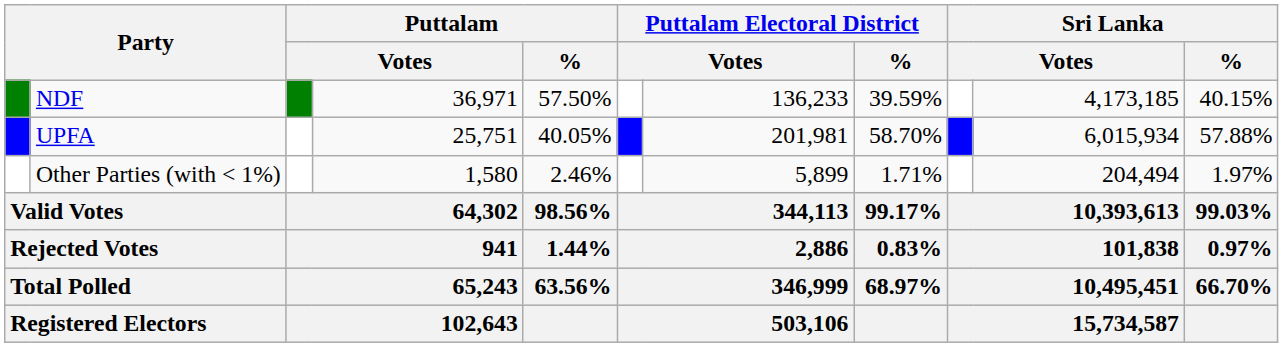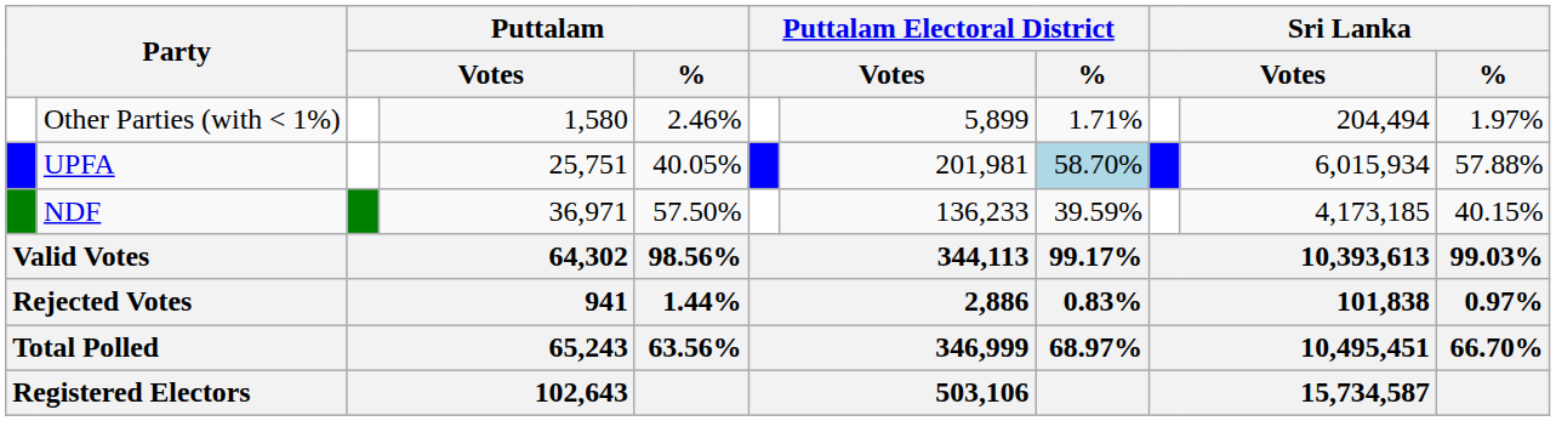 <table class="wikitable">
 <tr>
 <th colspan="2" width="144px"rowspan="2">Party</th>
 <th colspan="3" width="216px">Puttalam</th>
 <th colspan="3" width="216px"><a href='#'>Puttalam Electoral District</a></th>
 <th colspan="3" width="216px">Sri Lanka</th>
 </tr>
 <tr>
 <th colspan="2" width="144px">Votes</th>
 <th>%</th>
 <th colspan="2" width="144px">Votes</th>
 <th>%</th>
 <th colspan="2" width="144px">Votes</th>
 <th>%</th>
 </tr>
 <tr>
+<td style="background-color:white;" width="10px"></td>
+<td style="text-align:left;">Other Parties (with < 1%)</td>
+<td style="background-color:white;" width="10px"></td>
+<td style="text-align:right;">1,580</td>
+<td style="text-align:right;">2.46%</td>
+<td style="background-color:white;" width="10px"></td>
+<td style="text-align:right;">5,899</td>
+<td style="text-align:right;">1.71%</td>
+<td style="background-color:white;" width="10px"></td>
+<td style="text-align:right;">204,494</td>
+<td style="text-align:right;">1.97%</td>
+</tr>
+<tr>
+<td style="background-color:blue;" width="10px"></td>
+<td style="text-align:left;"><a href='#'>UPFA</a></td>
+<td style="background-color:white;" width="10px"></td>
+<td style="text-align:right;">25,751</td>
+<td style="text-align:right;">40.05%</td>
+<td style="background-color:blue;" width="10px"></td>
+<td style="text-align:right;">201,981</td>
+<td style="background: lightblue; text-align:right;">58.70%</td>
+<td style="background-color:blue;" width="10px"></td>
+<td style="text-align:right;">6,015,934</td>
+<td style="text-align:right;">57.88%</td>
+</tr>
+<tr>
 <td style="background-color:green;" width="10px"></td>
 <td style="text-align:left;"><a href='#'>NDF</a></td>
 <td style="background-color:green;" width="10px"></td>
 <td style="text-align:right;">36,971</td>
 <td style="text-align:right;">57.50%</td>
 <td style="background-color:white;" width="10px"></td>
 <td style="text-align:right;">136,233</td>
 <td style="text-align:right;">39.59%</td>
 <td style="background-color:white;" width="10px"></td>
 <td style="text-align:right;">4,173,185</td>
 <td style="text-align:right;">40.15%</td>
-</tr>
-<tr>
-<td style="background-color:blue;" width="10px"></td>
-<td style="text-align:left;"><a href='#'>UPFA</a></td>
-<td style="background-color:white;" width="10px"></td>
-<td style="text-align:right;">25,751</td>
-<td style="text-align:right;">40.05%</td>
-<td style="background-color:blue;" width="10px"></td>
-<td style="text-align:right;">201,981</td>
-<td style="text-align:right;">58.70%</td>
-<td style="background-color:blue;" width="10px"></td>
-<td style="text-align:right;">6,015,934</td>
-<td style="text-align:right;">57.88%</td>
-</tr>
-<tr>
-<td style="background-color:white;" width="10px"></td>
-<td style="text-align:left;">Other Parties (with < 1%)</td>
-<td style="background-color:white;" width="10px"></td>
-<td style="text-align:right;">1,580</td>
-<td style="text-align:right;">2.46%</td>
-<td style="background-color:white;" width="10px"></td>
-<td style="text-align:right;">5,899</td>
-<td style="text-align:right;">1.71%</td>
-<td style="background-color:white;" width="10px"></td>
-<td style="text-align:right;">204,494</td>
-<td style="text-align:right;">1.97%</td>
 </tr>
 <tr>
 <th colspan="2" width="144px"style="text-align:left;">Valid Votes</th>
 <th style="text-align:right;"colspan="2" width="144px">64,302</th>
 <th style="text-align:right;">98.56%</th>
 <th style="text-align:right;"colspan="2" width="144px">344,113</th>
 <th style="text-align:right;">99.17%</th>
 <th style="text-align:right;"colspan="2" width="144px">10,393,613</th>
 <th style="text-align:right;">99.03%</th>
 </tr>
 <tr>
 <th colspan="2" width="144px"style="text-align:left;">Rejected Votes</th>
 <th style="text-align:right;"colspan="2" width="144px">941</th>
 <th style="text-align:right;">1.44%</th>
 <th style="text-align:right;"colspan="2" width="144px">2,886</th>
 <th style="text-align:right;">0.83%</th>
 <th style="text-align:right;"colspan="2" width="144px">101,838</th>
 <th style="text-align:right;">0.97%</th>
 </tr>
 <tr>
 <th colspan="2" width="144px"style="text-align:left;">Total Polled</th>
 <th style="text-align:right;"colspan="2" width="144px">65,243</th>
 <th style="text-align:right;">63.56%</th>
 <th style="text-align:right;"colspan="2" width="144px">346,999</th>
 <th style="text-align:right;">68.97%</th>
 <th style="text-align:right;"colspan="2" width="144px">10,495,451</th>
 <th style="text-align:right;">66.70%</th>
 </tr>
 <tr>
 <th colspan="2" width="144px"style="text-align:left;">Registered Electors</th>
 <th style="text-align:right;"colspan="2" width="144px">102,643</th>
 <th></th>
 <th style="text-align:right;"colspan="2" width="144px">503,106</th>
 <th></th>
 <th style="text-align:right;"colspan="2" width="144px">15,734,587</th>
 <th></th>
 </tr>
 </table>
